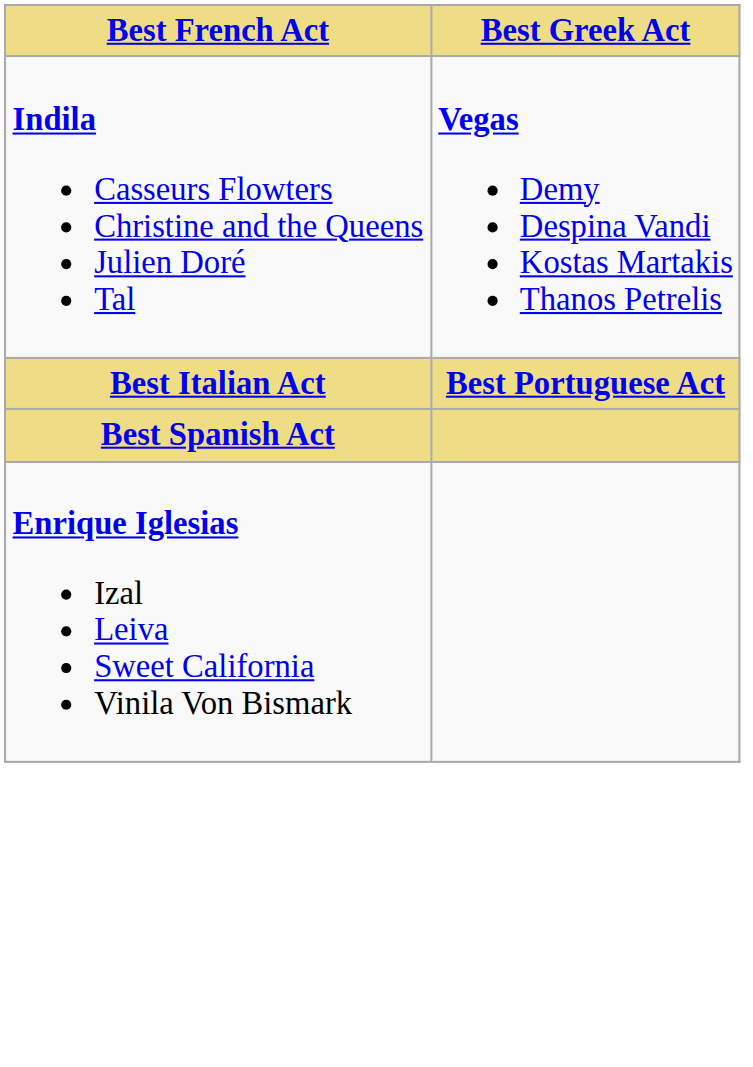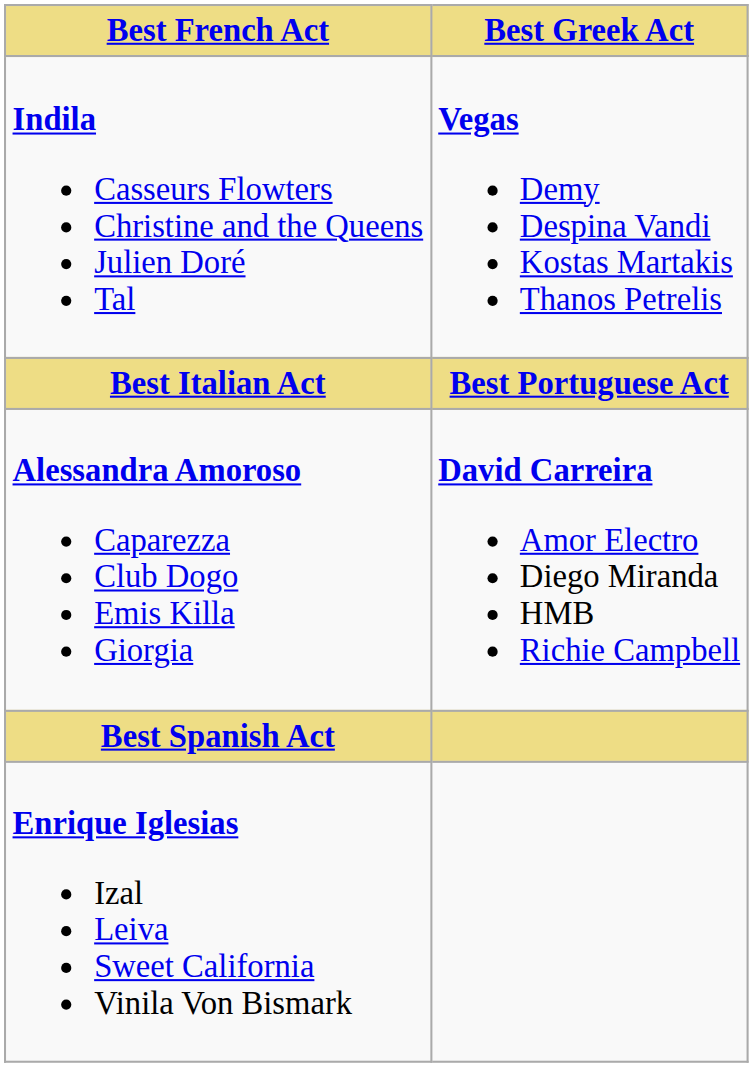 <table class=wikitable style="width=100%">
 <tr>
 <th style="background:#EEDD85; width=50%"><a href='#'>Best French Act</a></th>
 <th style="background:#EEDD85; width=50%"><a href='#'>Best Greek Act</a></th>
 </tr>
 <tr>
 <td valign="top"><br><strong><a href='#'>Indila</a></strong><ul><li><a href='#'>Casseurs Flowters</a></li><li><a href='#'>Christine and the Queens</a></li><li><a href='#'>Julien Doré</a></li><li><a href='#'>Tal</a></li></ul></td>
 <td valign="top"><br><strong><a href='#'>Vegas</a></strong><ul><li><a href='#'>Demy</a></li><li><a href='#'>Despina Vandi</a></li><li><a href='#'>Kostas Martakis</a></li><li><a href='#'>Thanos Petrelis</a></li></ul></td>
 </tr>
 <tr>
 <th style="background:#EEDD85; width=50%"><a href='#'>Best Italian Act</a></th>
 <th style="background:#EEDD85; width=50%"><a href='#'>Best Portuguese Act</a></th>
 </tr>
 <tr>
+<td valign="top"><br><strong><a href='#'>Alessandra Amoroso</a></strong><ul><li><a href='#'>Caparezza</a></li><li><a href='#'>Club Dogo</a></li><li><a href='#'>Emis Killa</a></li><li><a href='#'>Giorgia</a></li></ul></td>
+<td valign="top"><br><strong><a href='#'>David Carreira</a></strong><ul><li><a href='#'>Amor Electro</a></li><li>Diego Miranda</li><li>HMB</li><li><a href='#'>Richie Campbell</a></li></ul></td>
+</tr>
+<tr>
 <th style="background:#EEDD85; width=50%"><a href='#'>Best Spanish Act</a></th>
 <th style="background:#EEDD85; width=50%"></th>
 </tr>
 <tr>
 <td valign="top"><br><strong><a href='#'>Enrique Iglesias</a></strong><ul><li>Izal</li><li><a href='#'>Leiva</a></li><li><a href='#'>Sweet California</a></li><li>Vinila Von Bismark</li></ul></td>
 <td valign="top"></td>
 </tr>
 </table>
